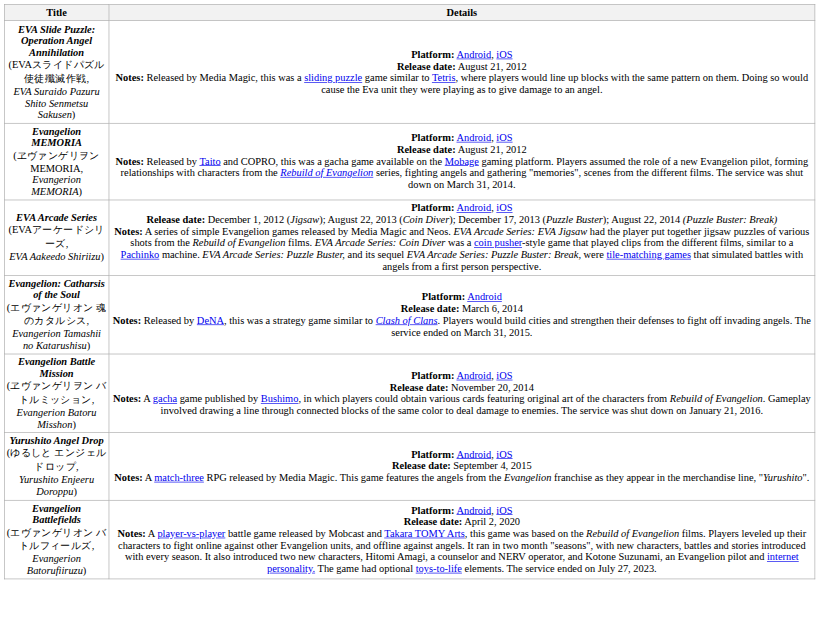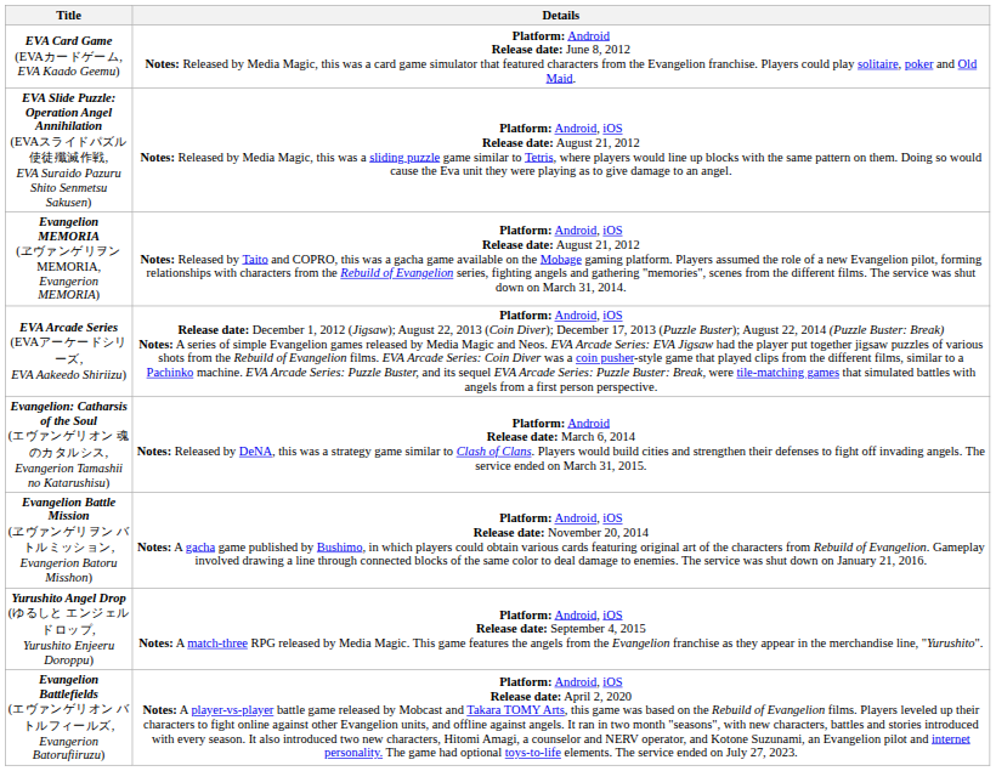 <table class="wikitable">
 <tr>
 <th>Title</th>
 <th>Details</th>
+</tr>
+<tr style="background:#ffffff; text-align:center;">
+<td><strong><em>EVA Card Game</em></strong><br>(EVAカードゲーム,<br><em>EVA Kaado Geemu</em>)</td>
+<td><strong>Platform:</strong> <a href='#'>Android</a><br><strong>Release date:</strong> June 8, 2012<br><strong>Notes:</strong> Released by Media Magic, this was a card game simulator that featured characters from the Evangelion franchise. Players could play <a href='#'>solitaire</a>, <a href='#'>poker</a> and <a href='#'>Old Maid</a>.</td>
 </tr>
 <tr style="background:#ffffff; text-align:center;">
 <td><strong><em>EVA Slide Puzzle: Operation Angel Annihilation</em></strong><br>(EVAスライドパズル 使徒殲滅作戦,<br><em>EVA Suraido Pazuru Shito Senmetsu Sakusen</em>)</td>
 <td><strong>Platform:</strong> <a href='#'>Android</a>, <a href='#'>iOS</a><br><strong>Release date:</strong> August 21, 2012<br><strong>Notes:</strong> Released by Media Magic, this was a <a href='#'>sliding puzzle</a> game similar to <a href='#'>Tetris</a>, where players would line up blocks with the same pattern on them. Doing so would cause the Eva unit they were playing as to give damage to an angel.</td>
 </tr>
 <tr style="background:#ffffff; text-align:center;">
 <td><strong><em>Evangelion MEMORIA</em></strong><br>(ヱヴァンゲリヲン MEMORIA,<br><em>Evangerion MEMORIA</em>)</td>
 <td><strong>Platform:</strong> <a href='#'>Android</a>, <a href='#'>iOS</a><br><strong>Release date:</strong> August 21, 2012<br><strong>Notes:</strong> Released by <a href='#'>Taito</a> and COPRO, this was a gacha game available on the <a href='#'>Mobage</a> gaming platform. Players assumed the role of a new Evangelion pilot, forming relationships with characters from the <em><a href='#'>Rebuild of Evangelion</a></em> series, fighting angels and gathering "memories", scenes from the different films. The service was shut down on March 31, 2014.</td>
 </tr>
 <tr style="background:#ffffff; text-align:center;">
 <td><strong><em>EVA Arcade Series</em></strong><br>(EVAアーケードシリーズ,<br><em>EVA Aakeedo Shiriizu</em>)</td>
 <td><strong>Platform:</strong> <a href='#'>Android</a>, <a href='#'>iOS</a><br><strong>Release date:</strong> December 1, 2012 (<em>Jigsaw</em>); August 22, 2013 (<em>Coin Diver</em>); December 17, 2013 (<em>Puzzle Buster</em>); August 22, 2014 <em>(Puzzle Buster: Break)</em><br><strong>Notes:</strong> A series of simple Evangelion games released by Media Magic and Neos. <em>EVA Arcade Series: EVA Jigsaw</em> had the player put together jigsaw puzzles of various shots from the <em>Rebuild of Evangelion</em> films. <em>EVA Arcade Series: Coin Diver</em> was a <a href='#'>coin pusher</a>-style game that played clips from the different films, similar to a <a href='#'>Pachinko</a> machine. <em>EVA Arcade Series: Puzzle Buster,</em> and its sequel <em>EVA Arcade Series: Puzzle Buster: Break,</em> were <a href='#'>tile-matching games</a> that simulated battles with angels from a first person perspective.</td>
 </tr>
 <tr style="background:#ffffff; text-align:center;">
 <td><strong><em>Evangelion: Catharsis of the Soul</em></strong><br>(エヴァンゲリオン 魂のカタルシス,<br><em>Evangerion Tamashii no Katarushisu</em>)</td>
 <td><strong>Platform:</strong> <a href='#'>Android</a><br><strong>Release date:</strong> March 6, 2014<br><strong>Notes:</strong> Released by <a href='#'>DeNA</a>, this was a strategy game similar to <em><a href='#'>Clash of Clans</a></em>. Players would build cities and strengthen their defenses to fight off invading angels. The service ended on March 31, 2015.</td>
 </tr>
 <tr style="background:#ffffff; text-align:center;">
 <td><strong><em>Evangelion Battle Mission</em></strong><br>(ヱヴァンゲリヲン バトルミッション,<br><em>Evangerion Batoru Misshon</em>)</td>
 <td><strong>Platform:</strong> <a href='#'>Android</a>, <a href='#'>iOS</a><br><strong>Release date:</strong> November 20, 2014<br><strong>Notes:</strong> A <a href='#'>gacha</a> game published by <a href='#'>Bushimo</a>, in which players could obtain various cards featuring original art of the characters from <em>Rebuild of Evangelion</em>. Gameplay involved drawing a line through connected blocks of the same color to deal damage to enemies. The service was shut down on January 21, 2016.</td>
 </tr>
 <tr style="background:#ffffff; text-align:center;">
 <td><strong><em>Yurushito Angel Drop</em></strong><br>(ゆるしと エンジェルドロップ,<br><em>Yurushito Enjeeru Doroppu</em>)</td>
 <td><strong>Platform:</strong> <a href='#'>Android</a>, <a href='#'>iOS</a><br><strong>Release date:</strong> September 4, 2015<br><strong>Notes:</strong> A <a href='#'>match-three</a> RPG released by Media Magic. This game features the angels from the <em>Evangelion</em> franchise as they appear in the merchandise line, "<em>Yurushito</em>".</td>
 </tr>
 <tr style="background:#ffffff; text-align:center;">
 <td><strong><em>Evangelion Battlefields</em></strong><br>(エヴァンゲリオン バトルフィールズ,<br><em>Evangerion Batorufiiruzu</em>)</td>
 <td><strong>Platform:</strong> <a href='#'>Android</a>, <a href='#'>iOS</a><br><strong>Release date:</strong> April 2, 2020<br><strong>Notes:</strong> A <a href='#'>player-vs-player</a> battle game released by Mobcast and <a href='#'>Takara TOMY Arts</a>, this game was based on the <em>Rebuild of Evangelion</em> films. Players leveled up their characters to fight online against other Evangelion units, and offline against angels. It ran in two month "seasons", with new characters, battles and stories introduced with every season. It also introduced two new characters, Hitomi Amagi, a counselor and NERV operator, and Kotone Suzunami, an Evangelion pilot and <a href='#'>internet personality.</a> The game had optional <a href='#'>toys-to-life</a> elements. The service ended on July 27, 2023.</td>
 </tr>
 </table>
